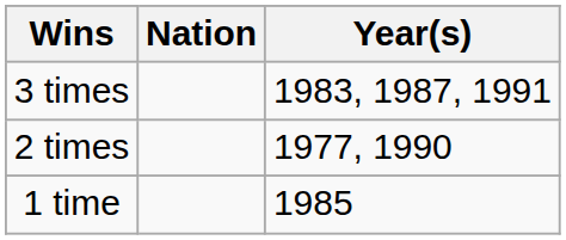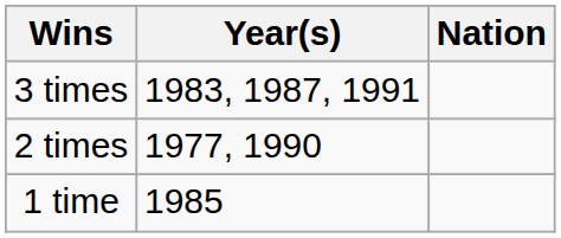 <table class="wikitable">
 <tr>
 <th>Wins</th>
+<th>Year(s)</th>
 <th>Nation</th>
-<th>Year(s)</th>
 </tr>
 <tr>
 <td align=center>3 times</td>
+<td>1983, 1987, 1991</td>
 <td></td>
-<td>1983, 1987, 1991</td>
 </tr>
 <tr>
 <td align=center>2 times</td>
+<td>1977, 1990</td>
 <td></td>
-<td>1977, 1990</td>
 </tr>
 <tr>
 <td align=center>1 time</td>
+<td>1985</td>
 <td></td>
-<td>1985</td>
 </tr>
 </table>
